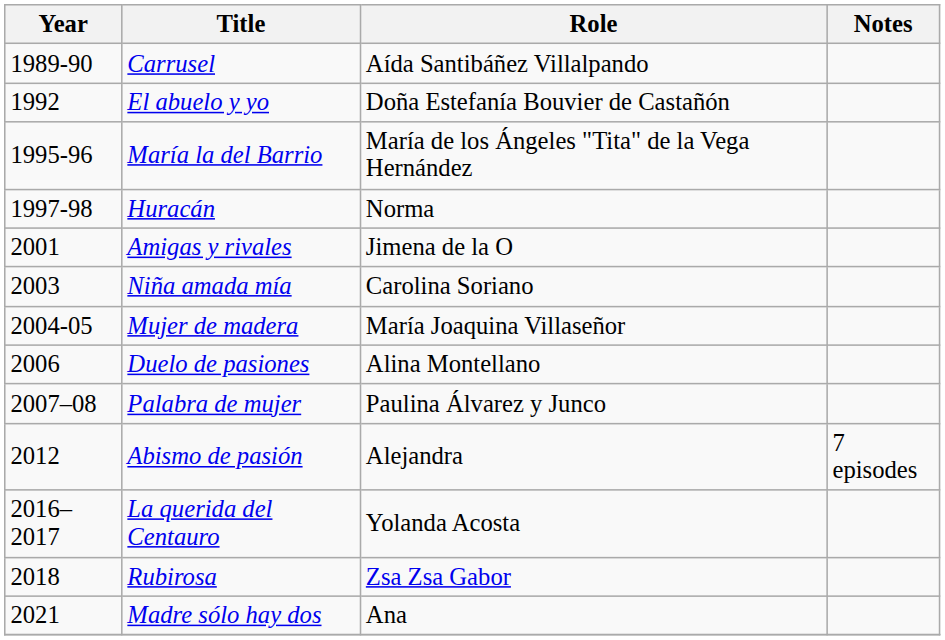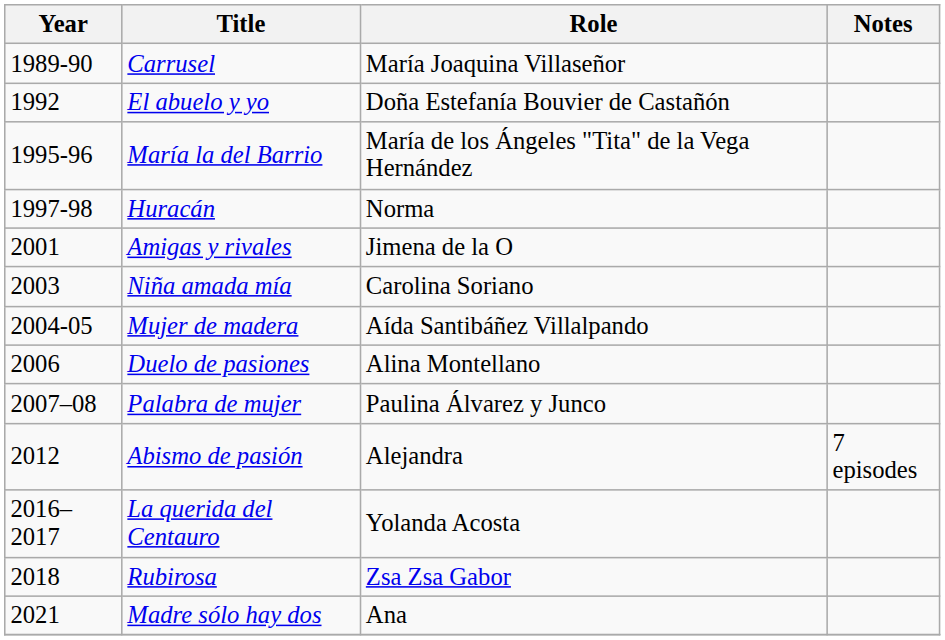 <table class="wikitable sortable">
 <tr>
 <th>Year</th>
 <th>Title</th>
 <th>Role</th>
 <th>Notes</th>
 </tr>
 <tr>
 <td>1989-90</td>
 <td><em><a href='#'>Carrusel</a></em></td>
-<td>Aída Santibáñez Villalpando</td>
+<td>María Joaquina Villaseñor</td>
 <td></td>
 </tr>
 <tr>
 <td>1992</td>
 <td><em><a href='#'>El abuelo y yo</a></em></td>
 <td>Doña Estefanía Bouvier de Castañón</td>
 <td></td>
 </tr>
 <tr>
 <td>1995-96</td>
 <td><em><a href='#'>María la del Barrio</a></em></td>
 <td>María de los Ángeles "Tita" de la Vega Hernández</td>
 <td></td>
 </tr>
 <tr>
 <td>1997-98</td>
 <td><em><a href='#'>Huracán</a></em></td>
 <td>Norma</td>
 <td></td>
 </tr>
 <tr>
 <td>2001</td>
 <td><em><a href='#'>Amigas y rivales</a></em></td>
 <td>Jimena de la O</td>
 <td></td>
 </tr>
 <tr>
 <td>2003</td>
 <td><em><a href='#'>Niña amada mía</a></em></td>
 <td>Carolina Soriano</td>
 <td></td>
 </tr>
 <tr>
 <td>2004-05</td>
 <td><em><a href='#'>Mujer de madera</a></em></td>
-<td>María Joaquina Villaseñor</td>
+<td>Aída Santibáñez Villalpando</td>
 <td></td>
 </tr>
 <tr>
 <td>2006</td>
 <td><em><a href='#'>Duelo de pasiones</a></em></td>
 <td>Alina Montellano</td>
 <td></td>
 </tr>
 <tr>
 <td>2007–08</td>
 <td><em><a href='#'>Palabra de mujer</a></em></td>
 <td>Paulina Álvarez y Junco</td>
 </tr>
 <tr>
 <td>2012</td>
 <td><em><a href='#'>Abismo de pasión</a></em></td>
 <td>Alejandra</td>
 <td>7 episodes</td>
 </tr>
 <tr>
 <td>2016–2017</td>
 <td><em><a href='#'>La querida del Centauro</a></em></td>
 <td>Yolanda Acosta</td>
 <td></td>
 </tr>
 <tr>
 <td>2018</td>
 <td><em><a href='#'>Rubirosa</a></em></td>
 <td><a href='#'>Zsa Zsa Gabor</a></td>
 <td></td>
 </tr>
 <tr>
 <td>2021</td>
 <td><em><a href='#'>Madre sólo hay dos</a></em></td>
 <td>Ana</td>
 <td></td>
 </tr>
 <tr>
 </tr>
 </table>
